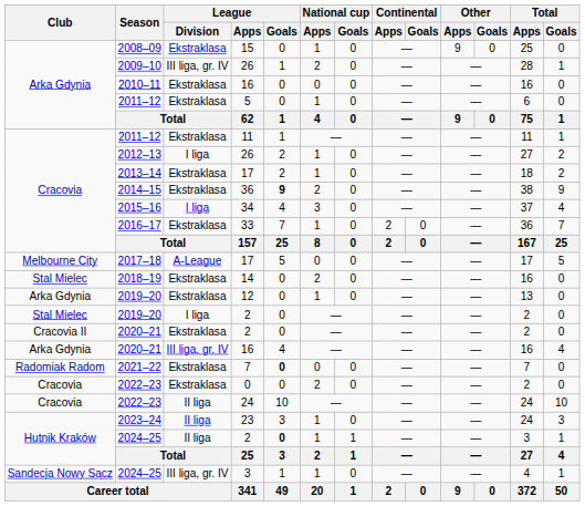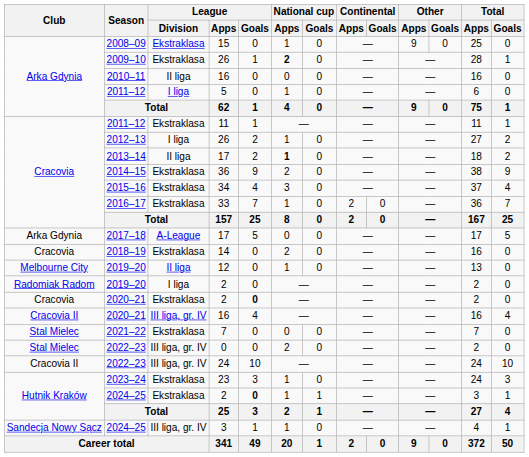 <table class=wikitable style="text-align: center">
 <tr>
 <th rowspan=2>Club</th>
 <th rowspan=2>Season</th>
 <th colspan=3>League</th>
 <th colspan=2>National cup</th>
 <th colspan=2>Continental</th>
 <th colspan=2>Other</th>
 <th colspan=2>Total</th>
 </tr>
 <tr>
 <th>Division</th>
 <th>Apps</th>
 <th>Goals</th>
 <th>Apps</th>
 <th>Goals</th>
 <th>Apps</th>
 <th>Goals</th>
 <th>Apps</th>
 <th>Goals</th>
 <th>Apps</th>
 <th>Goals</th>
 </tr>
 <tr>
 <td rowspan=5><a href='#'>Arka Gdynia</a></td>
 <td><a href='#'>2008–09</a></td>
 <td><a href='#'>Ekstraklasa</a></td>
 <td>15</td>
 <td>0</td>
 <td>1</td>
 <td>0</td>
 <td colspan="2">—</td>
 <td>9</td>
 <td>0</td>
 <td>25</td>
 <td>0</td>
 </tr>
 <tr>
 <td><a href='#'>2009–10</a></td>
-<td>III liga, gr. IV</td>
+<td>Ekstraklasa</td>
 <td>26</td>
 <td>1</td>
-<td>2</td>
+<td><strong>2</strong></td>
 <td>0</td>
 <td colspan="2">—</td>
 <td colspan="2">—</td>
 <td>28</td>
 <td>1</td>
 </tr>
 <tr>
 <td><a href='#'>2010–11</a></td>
-<td>Ekstraklasa</td>
+<td>II liga</td>
 <td>16</td>
 <td>0</td>
 <td>0</td>
 <td>0</td>
 <td colspan="2">—</td>
 <td colspan="2">—</td>
 <td>16</td>
 <td>0</td>
 </tr>
 <tr>
 <td><a href='#'>2011–12</a></td>
-<td>Ekstraklasa</td>
+<td><a href='#'>I liga</a></td>
 <td>5</td>
 <td>0</td>
 <td>1</td>
 <td>0</td>
 <td colspan="2">—</td>
 <td colspan="2">—</td>
 <td>6</td>
 <td>0</td>
 </tr>
 <tr>
 <th colspan=2>Total</th>
 <th>62</th>
 <th>1</th>
 <th>4</th>
 <th>0</th>
 <th colspan="2">—</th>
 <th>9</th>
 <th>0</th>
 <th>75</th>
 <th>1</th>
 </tr>
 <tr>
 <td rowspan=7><a href='#'>Cracovia</a></td>
 <td><a href='#'>2011–12</a></td>
 <td>Ekstraklasa</td>
 <td>11</td>
 <td>1</td>
 <td colspan="2">—</td>
 <td colspan="2">—</td>
 <td colspan="2">—</td>
 <td>11</td>
 <td>1</td>
 </tr>
 <tr>
 <td><a href='#'>2012–13</a></td>
 <td>I liga</td>
 <td>26</td>
 <td>2</td>
 <td>1</td>
 <td>0</td>
 <td colspan="2">—</td>
 <td colspan="2">—</td>
 <td>27</td>
 <td>2</td>
 </tr>
 <tr>
 <td><a href='#'>2013–14</a></td>
-<td>Ekstraklasa</td>
+<td>II liga</td>
 <td>17</td>
 <td>2</td>
-<td>1</td>
+<td><strong>1</strong></td>
 <td>0</td>
 <td colspan="2">—</td>
 <td colspan="2">—</td>
 <td>18</td>
 <td>2</td>
 </tr>
 <tr>
 <td><a href='#'>2014–15</a></td>
 <td>Ekstraklasa</td>
 <td>36</td>
-<td><strong>9</strong></td>
+<td>9</td>
 <td>2</td>
 <td>0</td>
 <td colspan="2">—</td>
 <td colspan="2">—</td>
 <td>38</td>
 <td>9</td>
 </tr>
 <tr>
 <td><a href='#'>2015–16</a></td>
-<td><a href='#'>I liga</a></td>
+<td>Ekstraklasa</td>
 <td>34</td>
 <td>4</td>
 <td>3</td>
 <td>0</td>
 <td colspan="2">—</td>
 <td colspan="2">—</td>
 <td>37</td>
 <td>4</td>
 </tr>
 <tr>
 <td><a href='#'>2016–17</a></td>
 <td>Ekstraklasa</td>
 <td>33</td>
 <td>7</td>
 <td>1</td>
 <td>0</td>
 <td>2</td>
 <td>0</td>
 <td colspan="2">—</td>
 <td>36</td>
 <td>7</td>
 </tr>
 <tr>
 <th colspan=2>Total</th>
 <th>157</th>
 <th>25</th>
 <th>8</th>
 <th>0</th>
 <th>2</th>
 <th>0</th>
 <th colspan="2">—</th>
 <th>167</th>
 <th>25</th>
 </tr>
 <tr>
-<td><a href='#'>Melbourne City</a></td>
+<td>Arka Gdynia</td>
 <td><a href='#'>2017–18</a></td>
 <td><a href='#'>A-League</a></td>
 <td>17</td>
 <td>5</td>
 <td>0</td>
 <td>0</td>
 <td colspan="2">—</td>
 <td colspan="2">—</td>
 <td>17</td>
 <td>5</td>
 </tr>
 <tr>
-<td><a href='#'>Stal Mielec</a></td>
+<td>Cracovia</td>
 <td><a href='#'>2018–19</a></td>
 <td>Ekstraklasa</td>
 <td>14</td>
 <td>0</td>
 <td>2</td>
 <td>0</td>
 <td colspan="2">—</td>
 <td colspan="2">—</td>
 <td>16</td>
 <td>0</td>
 </tr>
 <tr>
-<td>Arka Gdynia</td>
+<td><a href='#'>Melbourne City</a></td>
 <td><a href='#'>2019–20</a></td>
-<td>Ekstraklasa</td>
+<td><a href='#'>II liga</a></td>
 <td>12</td>
 <td>0</td>
 <td>1</td>
 <td>0</td>
 <td colspan="2">—</td>
 <td colspan="2">—</td>
 <td>13</td>
 <td>0</td>
 </tr>
 <tr>
-<td><a href='#'>Stal Mielec</a></td>
+<td><a href='#'>Radomiak Radom</a></td>
 <td><a href='#'>2019–20</a></td>
 <td>I liga</td>
 <td>2</td>
 <td>0</td>
 <td colspan="2">—</td>
 <td colspan="2">—</td>
 <td colspan="2">—</td>
 <td>2</td>
 <td>0</td>
 </tr>
 <tr>
-<td>Cracovia II</td>
+<td>Cracovia</td>
 <td><a href='#'>2020–21</a></td>
 <td>Ekstraklasa</td>
 <td>2</td>
-<td>0</td>
+<td><strong>0</strong></td>
 <td colspan="2">—</td>
 <td colspan="2">—</td>
 <td colspan="2">—</td>
 <td>2</td>
 <td>0</td>
 </tr>
 <tr>
-<td>Arka Gdynia</td>
+<td><a href='#'>Cracovia II</a></td>
 <td><a href='#'>2020–21</a></td>
 <td><a href='#'>III liga, gr. IV</a></td>
 <td>16</td>
 <td>4</td>
 <td colspan="2">—</td>
 <td colspan="2">—</td>
 <td colspan="2">—</td>
 <td>16</td>
 <td>4</td>
 </tr>
 <tr>
-<td><a href='#'>Radomiak Radom</a></td>
+<td><a href='#'>Stal Mielec</a></td>
 <td><a href='#'>2021–22</a></td>
 <td>Ekstraklasa</td>
 <td>7</td>
-<td><strong>0</strong></td>
+<td>0</td>
 <td>0</td>
 <td>0</td>
 <td colspan="2">—</td>
 <td colspan="2">—</td>
 <td>7</td>
 <td>0</td>
 </tr>
 <tr>
-<td>Cracovia</td>
+<td><a href='#'>Stal Mielec</a></td>
 <td><a href='#'>2022–23</a></td>
-<td>Ekstraklasa</td>
+<td>III liga, gr. IV</td>
 <td>0</td>
 <td>0</td>
 <td>2</td>
 <td>0</td>
 <td colspan="2">—</td>
 <td colspan="2">—</td>
 <td>2</td>
 <td>0</td>
 </tr>
 <tr>
-<td>Cracovia</td>
+<td>Cracovia II</td>
 <td><a href='#'>2022–23</a></td>
-<td>II liga</td>
+<td>III liga, gr. IV</td>
 <td>24</td>
 <td>10</td>
 <td colspan="2">—</td>
 <td colspan="2">—</td>
 <td colspan="2">—</td>
 <td>24</td>
 <td>10</td>
 </tr>
 <tr>
 <td rowspan=3><a href='#'>Hutnik Kraków</a></td>
 <td><a href='#'>2023–24</a></td>
-<td><a href='#'>II liga</a></td>
+<td>Ekstraklasa</td>
 <td>23</td>
 <td>3</td>
 <td>1</td>
 <td>0</td>
 <td colspan="2">—</td>
 <td colspan="2">—</td>
 <td>24</td>
 <td>3</td>
 </tr>
 <tr>
 <td><a href='#'>2024–25</a></td>
-<td>II liga</td>
+<td>Ekstraklasa</td>
 <td>2</td>
 <td><strong>0</strong></td>
 <td>1</td>
 <td>1</td>
 <td colspan="2">—</td>
 <td colspan="2">—</td>
 <td>3</td>
 <td>1</td>
 </tr>
 <tr>
 <th colspan=2>Total</th>
 <th>25</th>
 <th>3</th>
 <th>2</th>
 <th>1</th>
 <th colspan="2">—</th>
 <th colspan="2">—</th>
 <th>27</th>
 <th>4</th>
 </tr>
 <tr>
 <td><a href='#'>Sandecja Nowy Sącz</a></td>
 <td><a href='#'>2024–25</a></td>
 <td>III liga, gr. IV</td>
 <td>3</td>
 <td>1</td>
 <td>1</td>
 <td>0</td>
 <td colspan="2">—</td>
 <td colspan="2">—</td>
 <td>4</td>
 <td>1</td>
 </tr>
 <tr>
 <th colspan=3>Career total</th>
 <th>341</th>
 <th>49</th>
 <th>20</th>
 <th>1</th>
 <th>2</th>
 <th>0</th>
 <th>9</th>
 <th>0</th>
 <th>372</th>
 <th>50</th>
 </tr>
 </table>
